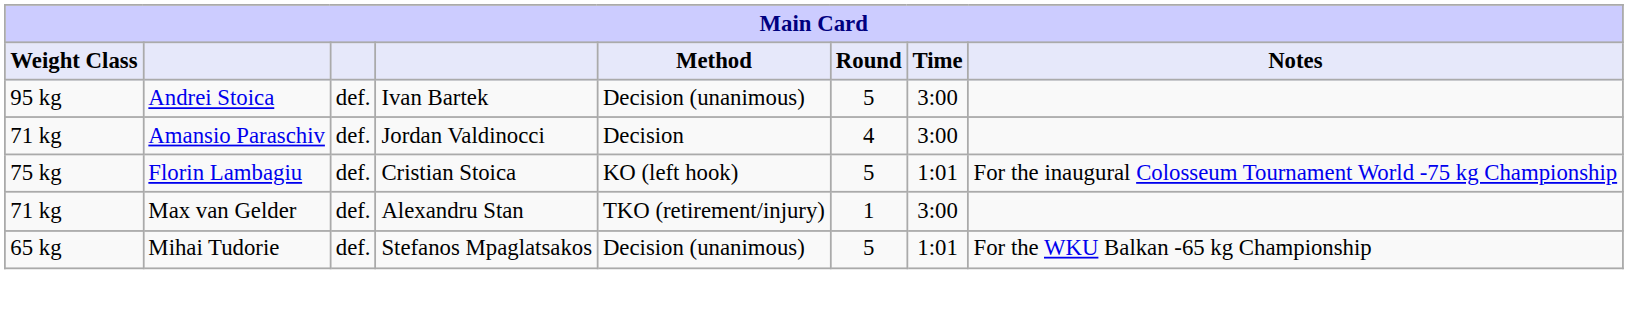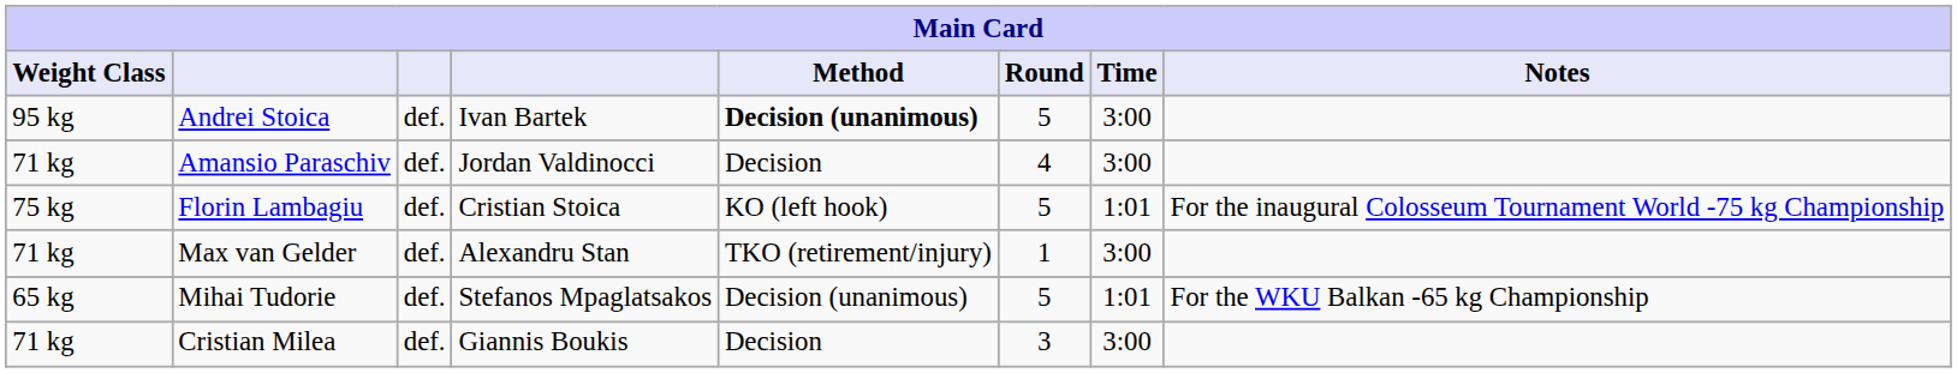 <table class="wikitable" style="font-size: 80%;">
 <tr>
 <th colspan="8" style="background-color: #ccf; color: #000080; text-align: center;"><strong>Main Card</strong></th>
 </tr>
 <tr>
 <th colspan="1" style="background-color: #E6E8FA; color: #000000; text-align: center;">Weight Class</th>
 <th colspan="1" style="background-color: #E6E8FA; color: #000000; text-align: center;"></th>
 <th colspan="1" style="background-color: #E6E8FA; color: #000000; text-align: center;"></th>
 <th colspan="1" style="background-color: #E6E8FA; color: #000000; text-align: center;"></th>
 <th colspan="1" style="background-color: #E6E8FA; color: #000000; text-align: center;">Method</th>
 <th colspan="1" style="background-color: #E6E8FA; color: #000000; text-align: center;">Round</th>
 <th colspan="1" style="background-color: #E6E8FA; color: #000000; text-align: center;">Time</th>
 <th colspan="1" style="background-color: #E6E8FA; color: #000000; text-align: center;">Notes</th>
 </tr>
 <tr>
 <td>95 kg</td>
 <td> <a href='#'>Andrei Stoica</a></td>
 <td align=center>def.</td>
 <td> Ivan Bartek</td>
-<td>Decision (unanimous)</td>
+<td><strong>Decision (unanimous)</strong></td>
 <td align=center>5</td>
 <td align=center>3:00</td>
 <td></td>
 </tr>
 <tr>
 <td>71 kg</td>
 <td> <a href='#'>Amansio Paraschiv</a></td>
 <td align=center>def.</td>
 <td> Jordan Valdinocci</td>
 <td>Decision</td>
 <td align=center>4</td>
 <td align=center>3:00</td>
 <td></td>
 </tr>
 <tr>
 <td>75 kg</td>
 <td> <a href='#'>Florin Lambagiu</a></td>
 <td align=center>def.</td>
 <td> Cristian Stoica</td>
 <td>KO (left hook)</td>
 <td align=center>5</td>
 <td align=center>1:01</td>
 <td>For the inaugural <a href='#'>Colosseum Tournament World -75 kg Championship</a></td>
 </tr>
 <tr>
 <td>71 kg</td>
 <td> Max van Gelder</td>
 <td align=center>def.</td>
 <td> Alexandru Stan</td>
 <td>TKO (retirement/injury)</td>
 <td align=center>1</td>
 <td align=center>3:00</td>
 <td></td>
 </tr>
 <tr>
 <td>65 kg</td>
 <td> Mihai Tudorie</td>
 <td align=center>def.</td>
 <td> Stefanos Mpaglatsakos</td>
 <td>Decision (unanimous)</td>
 <td align=center>5</td>
 <td align=center>1:01</td>
 <td>For the <a href='#'>WKU</a> Balkan -65 kg Championship</td>
 </tr>
+<tr>
+<td>71 kg</td>
+<td> Cristian Milea</td>
+<td align=center>def.</td>
+<td> Giannis Boukis</td>
+<td>Decision</td>
+<td align=center>3</td>
+<td align=center>3:00</td>
+<td></td>
+</tr>
 </table>
